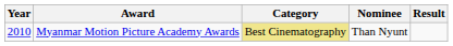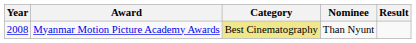 <table class="wikitable">
 <tr>
 <th>Year</th>
 <th>Award</th>
 <th>Category</th>
 <th>Nominee</th>
 <th>Result</th>
 </tr>
 <tr>
-<td><a href='#'>2010</a></td>
+<td><a href='#'>2008</a></td>
 <td><a href='#'>Myanmar Motion Picture Academy Awards</a></td>
 <td style="background: khaki;">Best Cinematography</td>
 <td>Than Nyunt</td>
 <td></td>
 </tr>
 </table>
